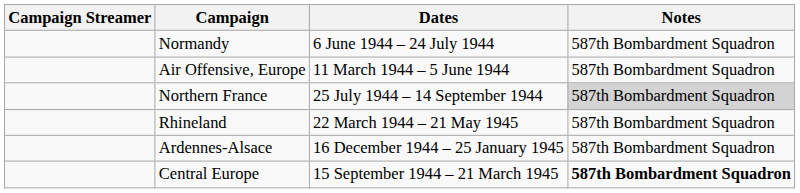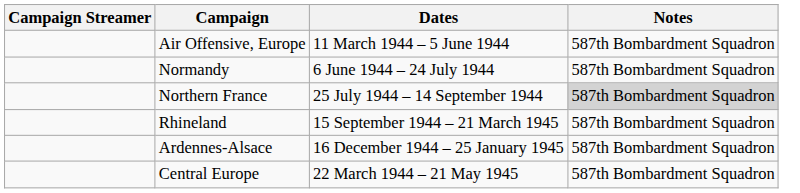 <table class="wikitable">
 <tr style="background:#efefef;">
 <th>Campaign Streamer</th>
 <th>Campaign</th>
 <th>Dates</th>
 <th>Notes</th>
 </tr>
 <tr>
 <td></td>
-<td>Normandy</td>
-<td>6 June 1944 – 24 July 1944</td>
+<td>Air Offensive, Europe</td>
+<td>11 March 1944 – 5 June 1944</td>
 <td>587th Bombardment Squadron</td>
 </tr>
 <tr>
 <td></td>
-<td>Air Offensive, Europe</td>
-<td>11 March 1944 – 5 June 1944</td>
+<td>Normandy</td>
+<td>6 June 1944 – 24 July 1944</td>
 <td>587th Bombardment Squadron</td>
 </tr>
 <tr>
 <td></td>
 <td>Northern France</td>
 <td>25 July 1944 – 14 September 1944</td>
 <td style="background: lightgrey;">587th Bombardment Squadron</td>
 </tr>
 <tr>
 <td></td>
 <td>Rhineland</td>
-<td>22 March 1944 – 21 May 1945</td>
+<td>15 September 1944 – 21 March 1945</td>
 <td>587th Bombardment Squadron</td>
 </tr>
 <tr>
 <td></td>
 <td>Ardennes-Alsace</td>
 <td>16 December 1944 – 25 January 1945</td>
 <td>587th Bombardment Squadron</td>
 </tr>
 <tr>
 <td></td>
 <td>Central Europe</td>
-<td>15 September 1944 – 21 March 1945</td>
-<td><strong>587th Bombardment Squadron</strong></td>
+<td>22 March 1944 – 21 May 1945</td>
+<td>587th Bombardment Squadron</td>
 </tr>
 </table>
